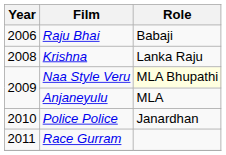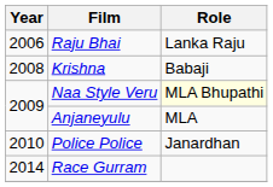 <table class="wikitable sortable">
 <tr>
 <th>Year</th>
 <th>Film</th>
 <th>Role</th>
 </tr>
 <tr>
 <td>2006</td>
 <td><em><a href='#'>Raju Bhai</a></em></td>
-<td>Babaji</td>
+<td>Lanka Raju</td>
 </tr>
 <tr>
 <td>2008</td>
 <td><em><a href='#'>Krishna</a></em></td>
-<td>Lanka Raju</td>
+<td>Babaji</td>
 </tr>
 <tr>
 <td rowspan="2">2009</td>
 <td><em><a href='#'>Naa Style Veru</a></em></td>
 <td style="background: lightyellow;">MLA Bhupathi</td>
 </tr>
 <tr>
 <td><em><a href='#'>Anjaneyulu</a></em></td>
 <td>MLA</td>
 </tr>
 <tr>
 <td>2010</td>
 <td><em><a href='#'>Police Police</a></em></td>
 <td>Janardhan</td>
 </tr>
 <tr>
-<td>2011</td>
+<td>2014</td>
 <td><em><a href='#'>Race Gurram</a></em></td>
 <td></td>
 </tr>
 <tr>
 </tr>
 </table>
